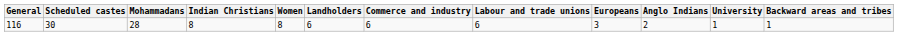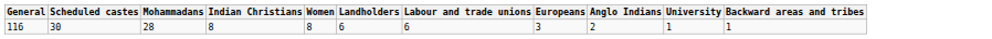 <table class="wikitable">
 <tr>
 <th>General</th>
 <th>Scheduled castes</th>
 <th>Mohammadans</th>
 <th>Indian Christians</th>
 <th>Women</th>
 <th>Landholders</th>
-<th>Commerce and industry</th>
 <th>Labour and trade unions</th>
 <th>Europeans</th>
 <th>Anglo Indians</th>
 <th>University</th>
 <th>Backward areas and tribes</th>
 </tr>
 <tr>
 <td>116</td>
 <td>30</td>
 <td>28</td>
 <td>8</td>
 <td>8</td>
 <td>6</td>
 <td>6</td>
-<td>6</td>
 <td>3</td>
 <td>2</td>
 <td>1</td>
 <td>1</td>
 </tr>
 </table>
